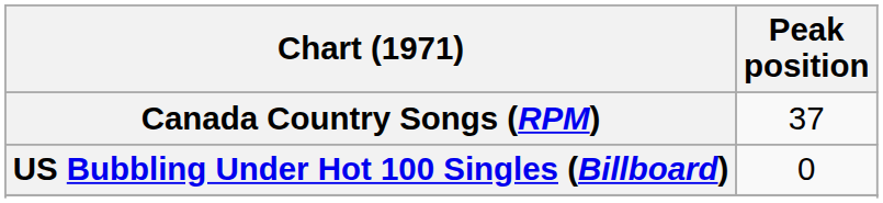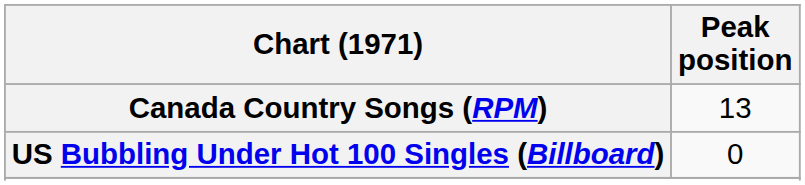 <table class="wikitable sortable plainrowheaders" style="text-align:center">
 <tr>
 <th scope="col">Chart (1971)</th>
 <th scope="col">Peak<br> position</th>
 </tr>
 <tr>
 <th scope="row">Canada Country Songs (<em><a href='#'>RPM</a></em>)</th>
-<td>37</td>
+<td>13</td>
 </tr>
 <tr>
 <th scope="row">US <a href='#'>Bubbling Under Hot 100 Singles</a> (<em><a href='#'>Billboard</a></em>)</th>
 <td>0</td>
 </tr>
 <tr>
 </tr>
 <tr>
 </tr>
 </table>
